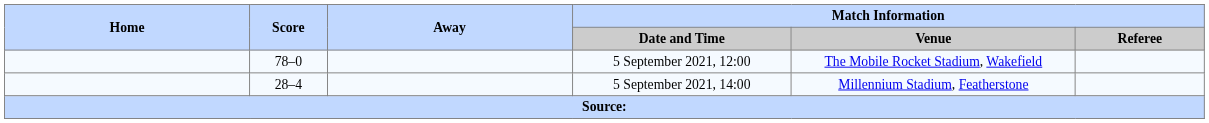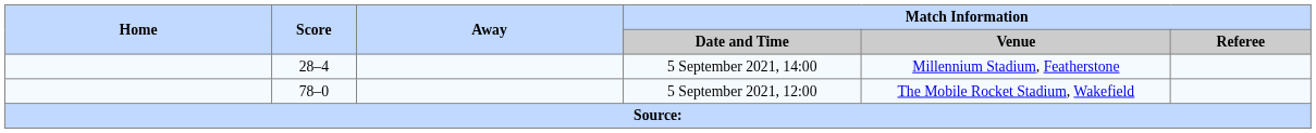 <table border="1" style="border-collapse:collapse; font-size:90%; text-align:center;" cellpadding="3" cellspacing="0" width="100%">
 <tr style="background:#C1D8ff;">
 <th rowspan="2" scope="col" width="19%">Home</th>
 <th rowspan="2" scope="col" width="6%">Score</th>
 <th rowspan="2" scope="col" width="19%">Away</th>
 <th colspan="3">Match Information</th>
 </tr>
 <tr style="background:#CCCCCC;">
 <th scope="col" width="17%">Date and Time</th>
 <th scope="col" width="22%">Venue</th>
 <th scope="col" width="10%">Referee</th>
 </tr>
 <tr style="background:#F5FAFF;">
 <td></td>
+<td>28–4</td>
+<td></td>
+<td>5 September 2021, 14:00</td>
+<td><a href='#'>Millennium Stadium</a>, <a href='#'>Featherstone</a></td>
+<td></td>
+</tr>
+<tr style="background:#F5FAFF;">
+<td></td>
 <td>78–0</td>
 <td></td>
 <td>5 September 2021, 12:00</td>
 <td><a href='#'>The Mobile Rocket Stadium</a>, <a href='#'>Wakefield</a></td>
 <td></td>
 </tr>
-<tr style="background:#F5FAFF;">
-<td></td>
-<td>28–4</td>
-<td></td>
-<td>5 September 2021, 14:00</td>
-<td><a href='#'>Millennium Stadium</a>, <a href='#'>Featherstone</a></td>
-<td></td>
-</tr>
 <tr style="background:#c1d8ff;">
 <th colspan="6">Source:</th>
 </tr>
 </table>
